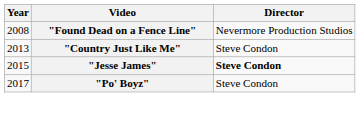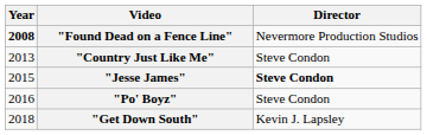 <table class="wikitable plainrowheaders">
 <tr>
 <th>Year</th>
 <th style="width:16em;">Video</th>
 <th>Director</th>
 </tr>
 <tr>
-<td>2008</td>
+<td><strong>2008</strong></td>
 <th scope="row">"Found Dead on a Fence Line"</th>
 <td>Nevermore Production Studios</td>
 </tr>
 <tr>
 <td>2013</td>
 <th scope="row">"Country Just Like Me"</th>
 <td>Steve Condon</td>
 </tr>
 <tr>
 <td>2015</td>
 <th scope="row">"Jesse James"</th>
 <td><strong>Steve Condon</strong></td>
 </tr>
 <tr>
-<td>2017</td>
+<td>2016</td>
 <th scope="row">"Po' Boyz"</th>
 <td>Steve Condon</td>
 </tr>
+<tr>
+<td>2018</td>
+<th scope="row">"Get Down South"</th>
+<td>Kevin J. Lapsley</td>
+</tr>
 </table>
